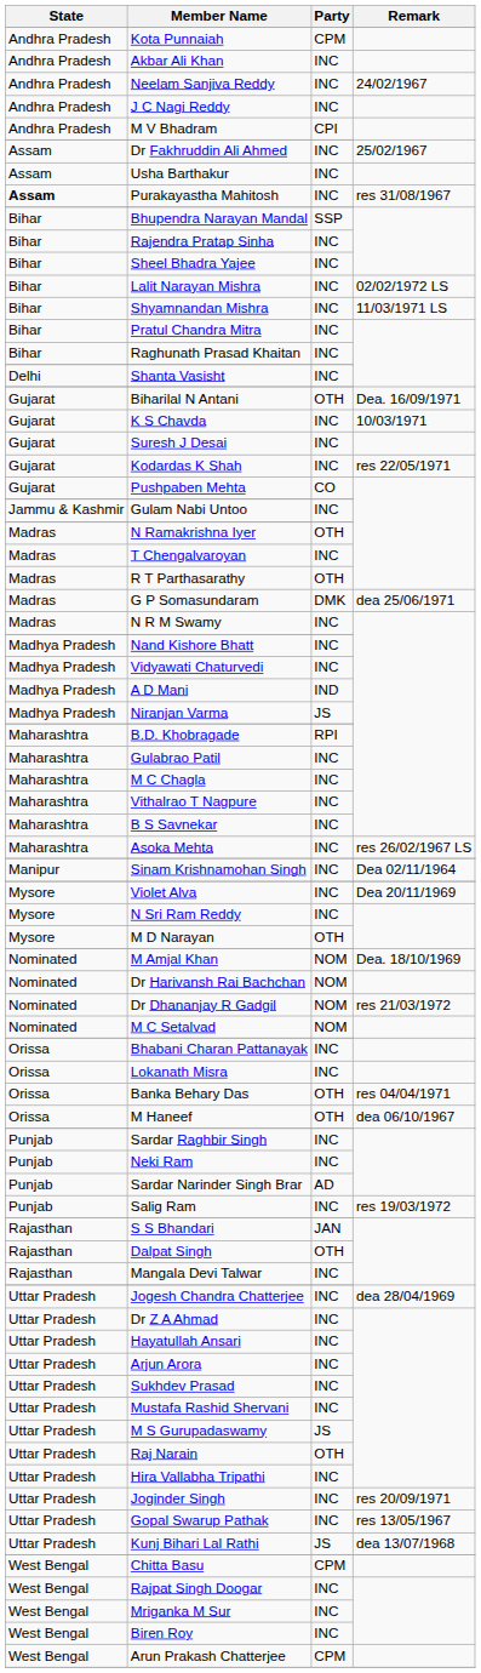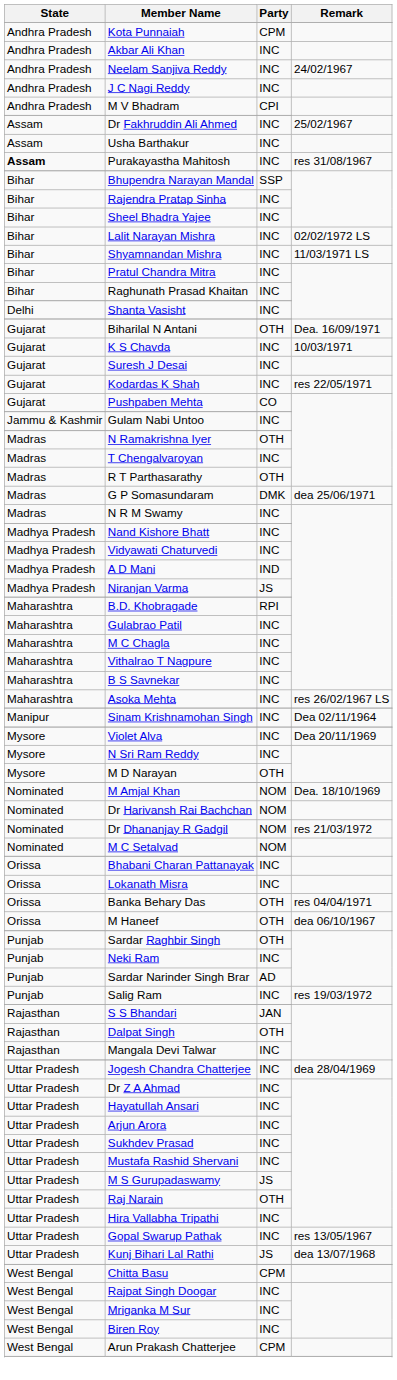 <table class="wikitable sortable">
 <tr>
 <th>State</th>
 <th>Member Name</th>
 <th>Party</th>
 <th>Remark</th>
 </tr>
 <tr>
 </tr>
 <tr>
 <td>Andhra Pradesh</td>
 <td><a href='#'>Kota Punnaiah</a></td>
 <td>CPM</td>
 <td></td>
 </tr>
 <tr>
 <td>Andhra Pradesh</td>
 <td><a href='#'>Akbar Ali Khan</a></td>
 <td>INC</td>
 <td></td>
 </tr>
 <tr>
 <td>Andhra Pradesh</td>
 <td><a href='#'>Neelam Sanjiva Reddy</a></td>
 <td>INC</td>
 <td>24/02/1967</td>
 </tr>
 <tr>
 <td>Andhra Pradesh</td>
 <td><a href='#'>J C Nagi Reddy</a></td>
 <td>INC</td>
 <td></td>
 </tr>
 <tr>
 <td>Andhra Pradesh</td>
 <td>M V Bhadram</td>
 <td>CPI</td>
 </tr>
 <tr>
 </tr>
 <tr>
 <td>Assam</td>
 <td>Dr <a href='#'>Fakhruddin Ali Ahmed</a></td>
 <td>INC</td>
 <td>25/02/1967</td>
 </tr>
 <tr>
 <td>Assam</td>
 <td>Usha Barthakur</td>
 <td>INC</td>
 </tr>
 <tr>
 <td><strong>Assam</strong></td>
 <td>Purakayastha  Mahitosh</td>
 <td>INC</td>
 <td>res 31/08/1967</td>
 </tr>
 <tr>
 </tr>
 <tr>
 <td>Bihar</td>
 <td><a href='#'>Bhupendra Narayan Mandal</a></td>
 <td>SSP</td>
 </tr>
 <tr>
 <td>Bihar</td>
 <td><a href='#'>Rajendra Pratap Sinha</a></td>
 <td>INC</td>
 </tr>
 <tr>
 <td>Bihar</td>
 <td><a href='#'>Sheel Bhadra Yajee</a></td>
 <td>INC</td>
 </tr>
 <tr>
 <td>Bihar</td>
 <td><a href='#'>Lalit Narayan Mishra</a></td>
 <td>INC</td>
 <td>02/02/1972 LS</td>
 </tr>
 <tr>
 <td>Bihar</td>
 <td><a href='#'>Shyamnandan Mishra</a></td>
 <td>INC</td>
 <td>11/03/1971 LS</td>
 </tr>
 <tr>
 <td>Bihar</td>
 <td><a href='#'>Pratul Chandra Mitra</a></td>
 <td>INC</td>
 </tr>
 <tr>
 <td>Bihar</td>
 <td>Raghunath Prasad Khaitan</td>
 <td>INC</td>
 </tr>
 <tr>
 </tr>
 <tr>
 <td>Delhi</td>
 <td><a href='#'>Shanta Vasisht</a></td>
 <td>INC</td>
 </tr>
 <tr>
 </tr>
 <tr>
 <td>Gujarat</td>
 <td>Biharilal N Antani</td>
 <td>OTH</td>
 <td>Dea. 16/09/1971</td>
 </tr>
 <tr>
 <td>Gujarat</td>
 <td><a href='#'>K S Chavda</a></td>
 <td>INC</td>
 <td>10/03/1971</td>
 </tr>
 <tr>
 <td>Gujarat</td>
 <td><a href='#'>Suresh J Desai</a></td>
 <td>INC</td>
 </tr>
 <tr>
 <td>Gujarat</td>
 <td><a href='#'>Kodardas K Shah</a></td>
 <td>INC</td>
 <td>res 22/05/1971</td>
 </tr>
 <tr>
 <td>Gujarat</td>
 <td><a href='#'>Pushpaben Mehta</a></td>
 <td>CO</td>
 </tr>
 <tr>
 </tr>
 <tr>
 <td>Jammu & Kashmir</td>
 <td>Gulam Nabi Untoo</td>
 <td>INC</td>
 </tr>
 <tr>
 </tr>
 <tr>
 <td>Madras</td>
 <td><a href='#'>N Ramakrishna Iyer</a></td>
 <td>OTH</td>
 </tr>
 <tr>
 <td>Madras</td>
 <td><a href='#'>T Chengalvaroyan</a></td>
 <td>INC</td>
 </tr>
 <tr>
 <td>Madras</td>
 <td>R T Parthasarathy</td>
 <td>OTH</td>
 </tr>
 <tr>
 <td>Madras</td>
 <td>G P Somasundaram</td>
 <td>DMK</td>
 <td>dea 25/06/1971</td>
 </tr>
 <tr>
 <td>Madras</td>
 <td>N R M Swamy</td>
 <td>INC</td>
 </tr>
 <tr>
 </tr>
 <tr>
 <td>Madhya Pradesh</td>
 <td><a href='#'>Nand Kishore Bhatt</a></td>
 <td>INC</td>
 </tr>
 <tr>
 <td>Madhya Pradesh</td>
 <td><a href='#'>Vidyawati Chaturvedi</a></td>
 <td>INC</td>
 </tr>
 <tr>
 <td>Madhya Pradesh</td>
 <td><a href='#'>A D Mani</a></td>
 <td>IND</td>
 </tr>
 <tr>
 <td>Madhya Pradesh</td>
 <td><a href='#'>Niranjan Varma</a></td>
 <td>JS</td>
 </tr>
 <tr>
 </tr>
 <tr>
 <td>Maharashtra</td>
 <td><a href='#'>B.D. Khobragade</a></td>
 <td>RPI</td>
 </tr>
 <tr>
 <td>Maharashtra</td>
 <td><a href='#'>Gulabrao Patil</a></td>
 <td>INC</td>
 </tr>
 <tr>
 <td>Maharashtra</td>
 <td><a href='#'>M C Chagla</a></td>
 <td>INC</td>
 </tr>
 <tr>
 <td>Maharashtra</td>
 <td><a href='#'>Vithalrao T Nagpure</a></td>
 <td>INC</td>
 </tr>
 <tr>
 <td>Maharashtra</td>
 <td><a href='#'>B S Savnekar</a></td>
 <td>INC</td>
 </tr>
 <tr>
 <td>Maharashtra</td>
 <td><a href='#'>Asoka Mehta</a></td>
 <td>INC</td>
 <td>res 26/02/1967 LS</td>
 </tr>
 <tr>
 </tr>
 <tr>
 <td>Manipur</td>
 <td><a href='#'>Sinam Krishnamohan Singh</a></td>
 <td>INC</td>
 <td>Dea 02/11/1964</td>
 </tr>
 <tr>
 </tr>
 <tr>
 <td>Mysore</td>
 <td><a href='#'>Violet Alva</a></td>
 <td>INC</td>
 <td>Dea 20/11/1969</td>
 </tr>
 <tr>
 <td>Mysore</td>
 <td><a href='#'>N Sri Ram Reddy</a></td>
 <td>INC</td>
 </tr>
 <tr>
 <td>Mysore</td>
 <td>M D Narayan</td>
 <td>OTH</td>
 </tr>
 <tr>
 </tr>
 <tr>
 <td>Nominated</td>
 <td><a href='#'>M Amjal Khan</a></td>
 <td>NOM</td>
 <td>Dea. 18/10/1969</td>
 </tr>
 <tr>
 <td>Nominated</td>
 <td>Dr <a href='#'>Harivansh Rai Bachchan</a></td>
 <td>NOM</td>
 </tr>
 <tr>
 <td>Nominated</td>
 <td>Dr <a href='#'>Dhananjay R Gadgil</a></td>
 <td>NOM</td>
 <td>res 21/03/1972</td>
 </tr>
 <tr>
 <td>Nominated</td>
 <td><a href='#'>M C Setalvad</a></td>
 <td>NOM</td>
 </tr>
 <tr>
 </tr>
 <tr>
 <td>Orissa</td>
 <td><a href='#'>Bhabani Charan Pattanayak</a></td>
 <td>INC</td>
 <td></td>
 </tr>
 <tr>
 <td>Orissa</td>
 <td><a href='#'>Lokanath Misra</a></td>
 <td>INC</td>
 </tr>
 <tr>
 <td>Orissa</td>
 <td>Banka Behary Das</td>
 <td>OTH</td>
 <td>res 04/04/1971</td>
 </tr>
 <tr>
 <td>Orissa</td>
 <td>M Haneef</td>
 <td>OTH</td>
 <td>dea 06/10/1967</td>
 </tr>
 <tr>
 </tr>
 <tr>
 <td>Punjab</td>
 <td>Sardar <a href='#'>Raghbir Singh</a></td>
-<td>INC</td>
+<td>OTH</td>
 </tr>
 <tr>
 <td>Punjab</td>
 <td><a href='#'>Neki Ram</a></td>
 <td>INC</td>
 </tr>
 <tr>
 <td>Punjab</td>
 <td>Sardar Narinder Singh Brar</td>
 <td>AD</td>
 </tr>
 <tr>
 <td>Punjab</td>
 <td>Salig Ram</td>
 <td>INC</td>
 <td>res 19/03/1972</td>
 </tr>
 <tr>
 </tr>
 <tr>
 <td>Rajasthan</td>
 <td><a href='#'>S S Bhandari</a></td>
 <td>JAN</td>
 </tr>
 <tr>
 <td>Rajasthan</td>
 <td><a href='#'>Dalpat Singh</a></td>
 <td>OTH</td>
 </tr>
 <tr>
 <td>Rajasthan</td>
 <td>Mangala Devi Talwar</td>
 <td>INC</td>
 </tr>
 <tr>
 </tr>
 <tr>
 <td>Uttar Pradesh</td>
 <td><a href='#'>Jogesh Chandra Chatterjee</a></td>
 <td>INC</td>
 <td>dea 28/04/1969</td>
 </tr>
 <tr>
 <td>Uttar Pradesh</td>
 <td>Dr <a href='#'>Z A Ahmad</a></td>
 <td>INC</td>
 </tr>
 <tr>
 <td>Uttar Pradesh</td>
 <td><a href='#'>Hayatullah Ansari</a></td>
 <td>INC</td>
 </tr>
 <tr>
 <td>Uttar Pradesh</td>
 <td><a href='#'>Arjun Arora</a></td>
 <td>INC</td>
 </tr>
 <tr>
 <td>Uttar Pradesh</td>
 <td><a href='#'>Sukhdev Prasad</a></td>
 <td>INC</td>
 </tr>
 <tr>
 <td>Uttar Pradesh</td>
 <td><a href='#'>Mustafa Rashid Shervani</a></td>
 <td>INC</td>
 </tr>
 <tr>
 <td>Uttar Pradesh</td>
 <td><a href='#'>M S Gurupadaswamy</a></td>
 <td>JS</td>
 </tr>
 <tr>
 <td>Uttar  Pradesh</td>
 <td><a href='#'>Raj Narain</a></td>
 <td>OTH</td>
 </tr>
 <tr>
 <td>Uttar Pradesh</td>
 <td><a href='#'>Hira Vallabha Tripathi</a></td>
 <td>INC</td>
 </tr>
 <tr>
 <td>Uttar Pradesh</td>
-<td><a href='#'>Joginder Singh</a></td>
-<td>INC</td>
-<td>res 20/09/1971</td>
-</tr>
-<tr>
-<td>Uttar Pradesh</td>
 <td><a href='#'>Gopal Swarup Pathak</a></td>
 <td>INC</td>
 <td>res 13/05/1967</td>
 </tr>
 <tr>
 <td>Uttar Pradesh</td>
 <td><a href='#'>Kunj Bihari Lal Rathi</a></td>
 <td>JS</td>
 <td>dea 13/07/1968</td>
 </tr>
 <tr>
 </tr>
 <tr>
 <td>West Bengal</td>
 <td><a href='#'>Chitta Basu</a></td>
 <td>CPM</td>
 <td></td>
 </tr>
 <tr>
 <td>West Bengal</td>
 <td><a href='#'>Rajpat Singh Doogar</a></td>
 <td>INC</td>
 </tr>
 <tr>
 <td>West Bengal</td>
 <td><a href='#'>Mriganka M Sur</a></td>
 <td>INC</td>
 </tr>
 <tr>
 <td>West Bengal</td>
 <td><a href='#'>Biren Roy</a></td>
 <td>INC</td>
 </tr>
 <tr>
 <td>West Bengal</td>
 <td>Arun Prakash Chatterjee</td>
 <td>CPM</td>
 <td></td>
 </tr>
 <tr>
 </tr>
 <tr>
 </tr>
 </table>
